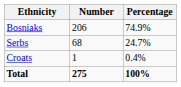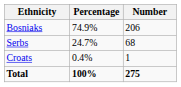 <table class="wikitable">
 <tr>
 <th width="100px">Ethnicity</th>
+<th width="80px">Percentage</th>
 <th width="80px">Number</th>
-<th width="80px">Percentage</th>
 </tr>
 <tr>
 <td><a href='#'>Bosniaks</a></td>
+<td>74.9%</td>
 <td>206</td>
-<td>74.9%</td>
 </tr>
 <tr>
 <td><a href='#'>Serbs</a></td>
+<td>24.7%</td>
 <td>68</td>
-<td>24.7%</td>
 </tr>
 <tr>
 <td><a href='#'>Croats</a></td>
+<td>0.4%</td>
 <td>1</td>
-<td>0.4%</td>
 </tr>
 <tr>
 <td><strong>Total</strong></td>
+<td><strong>100%</strong></td>
 <td><strong>275</strong></td>
-<td><strong>100%</strong></td>
 </tr>
 </table>
